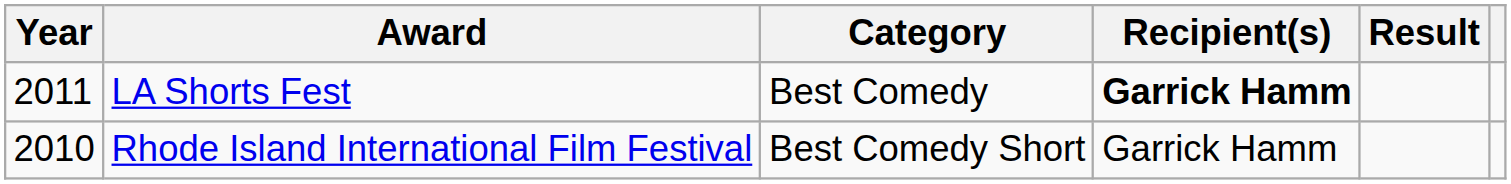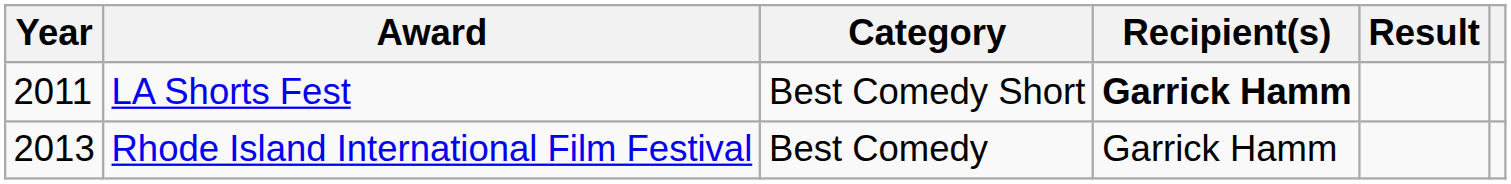 <table class="wikitable sortable">
 <tr>
 <th>Year</th>
 <th>Award</th>
 <th>Category</th>
 <th>Recipient(s)</th>
 <th>Result</th>
 <th></th>
 </tr>
 <tr>
 <td rowspan="1">2011</td>
 <td><a href='#'>LA Shorts Fest</a></td>
-<td>Best Comedy</td>
+<td>Best Comedy Short</td>
 <td><strong>Garrick Hamm</strong></td>
 <td></td>
 <td></td>
 </tr>
 <tr>
-<td rowspan="1">2010</td>
+<td rowspan="1">2013</td>
 <td><a href='#'>Rhode Island International Film Festival</a></td>
-<td>Best Comedy Short</td>
+<td>Best Comedy</td>
 <td>Garrick Hamm</td>
 <td></td>
 <td></td>
 </tr>
 </table>
